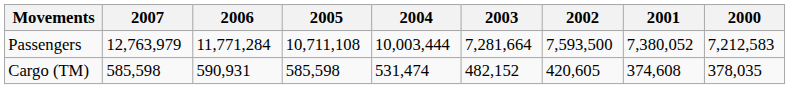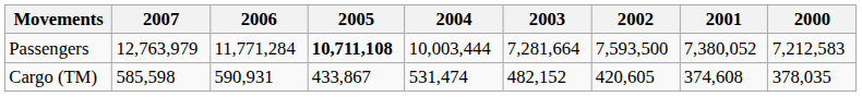 <table class="wikitable" width="85%";>
 <tr>
 <th>Movements</th>
 <th>2007</th>
 <th>2006</th>
 <th>2005</th>
 <th>2004</th>
 <th>2003</th>
 <th>2002</th>
 <th>2001</th>
 <th>2000</th>
 </tr>
 <tr>
 <td>Passengers</td>
 <td>12,763,979</td>
 <td>11,771,284</td>
-<td>10,711,108</td>
+<td><strong>10,711,108</strong></td>
 <td>10,003,444</td>
 <td>7,281,664</td>
 <td>7,593,500</td>
 <td>7,380,052</td>
 <td>7,212,583</td>
 </tr>
 <tr>
 <td>Cargo (TM)</td>
 <td>585,598</td>
 <td>590,931</td>
-<td>585,598</td>
+<td>433,867</td>
 <td>531,474</td>
 <td>482,152</td>
 <td>420,605</td>
 <td>374,608</td>
 <td>378,035</td>
 </tr>
 </table>
